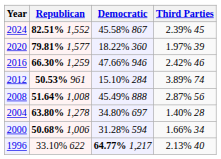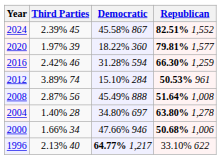 <table class="wikitable" style="float:right; font-size:95%;">
 <tr bgcolor=lightgrey>
 <th>Year</th>
+<th><a href='#'>Third Parties</a></th>
+<th><a href='#'>Democratic</a></th>
 <th><a href='#'>Republican</a></th>
-<th><a href='#'>Democratic</a></th>
-<th><a href='#'>Third Parties</a></th>
 </tr>
 <tr>
 <td align="center" bgcolor="#fff3f3"><a href='#'>2024</a></td>
+<td align="center">2.39% <em>45</em></td>
+<td align="center" bgcolor="#f0f0ff">45.58% <em>867</em></td>
 <td align="center" bgcolor="#fff3f3"><strong>82.51%</strong> <em>1,552</em></td>
-<td align="center" bgcolor="#f0f0ff">45.58% <em>867</em></td>
-<td align="center">2.39% <em>45</em></td>
 </tr>
 <tr>
 <td align="center" bgcolor="#fff3f3"><a href='#'>2020</a></td>
+<td align="center">1.97% <em>39</em></td>
+<td align="center" bgcolor="#f0f0ff">18.22% <em>360</em></td>
 <td align="center" bgcolor="#fff3f3"><strong>79.81%</strong> <em>1,577</em></td>
-<td align="center" bgcolor="#f0f0ff">18.22% <em>360</em></td>
-<td align="center">1.97% <em>39</em></td>
 </tr>
 <tr>
 <td align="center" bgcolor="#fff3f3"><a href='#'>2016</a></td>
+<td align="center">2.42% <em>46</em></td>
+<td align="center" bgcolor="#f0f0ff">31.28% <em>594</em></td>
 <td align="center" bgcolor="#fff3f3"><strong>66.30%</strong> <em>1,259</em></td>
-<td align="center" bgcolor="#f0f0ff">47.66% <em>946</em></td>
-<td align="center">2.42% <em>46</em></td>
 </tr>
 <tr>
 <td align="center" bgcolor="#f0f0ff"><a href='#'>2012</a></td>
+<td align="center">3.89% <em>74</em></td>
+<td align="center" bgcolor="#f0f0ff">15.10% <em>284</em></td>
 <td align="center" bgcolor="#fff3f3"><strong>50.53%</strong> <em>961</em></td>
-<td align="center" bgcolor="#f0f0ff">15.10% <em>284</em></td>
-<td align="center">3.89% <em>74</em></td>
 </tr>
 <tr>
 <td align="center" bgcolor="#f0f0ff"><a href='#'>2008</a></td>
+<td align="center">2.87% <em>56</em></td>
+<td align="center" bgcolor="#f0f0ff">45.49% <em>888</em></td>
 <td align="center" bgcolor="#fff3f3"><strong>51.64%</strong> <em>1,008</em></td>
-<td align="center" bgcolor="#f0f0ff">45.49% <em>888</em></td>
-<td align="center">2.87% <em>56</em></td>
 </tr>
 <tr>
 <td align="center" bgcolor="#fff3f3"><a href='#'>2004</a></td>
+<td align="center">1.40% <em>28</em></td>
+<td align="center" bgcolor="#f0f0ff">34.80% <em>697</em></td>
 <td align="center" bgcolor="#fff3f3"><strong>63.80%</strong> <em>1,278</em></td>
-<td align="center" bgcolor="#f0f0ff">34.80% <em>697</em></td>
-<td align="center">1.40% <em>28</em></td>
 </tr>
 <tr>
 <td align="center" bgcolor="#f0f0ff"><a href='#'>2000</a></td>
+<td align="center">1.66% <em>34</em></td>
+<td align="center" bgcolor="#f0f0ff">47.66% <em>946</em></td>
 <td align="center" bgcolor="#fff3f3"><strong>50.68%</strong> <em>1,006</em></td>
-<td align="center" bgcolor="#f0f0ff">31.28% <em>594</em></td>
-<td align="center">1.66% <em>34</em></td>
 </tr>
 <tr>
 <td align="center" bgcolor="#f0f0ff"><a href='#'>1996</a></td>
+<td align="center">2.13% <em>40</em></td>
+<td align="center" bgcolor="#f0f0ff"><strong>64.77%</strong> <em>1,217</em></td>
 <td align="center" bgcolor="#fff3f3">33.10% <em>622</em></td>
-<td align="center" bgcolor="#f0f0ff"><strong>64.77%</strong> <em>1,217</em></td>
-<td align="center">2.13% <em>40</em></td>
 </tr>
 </table>
